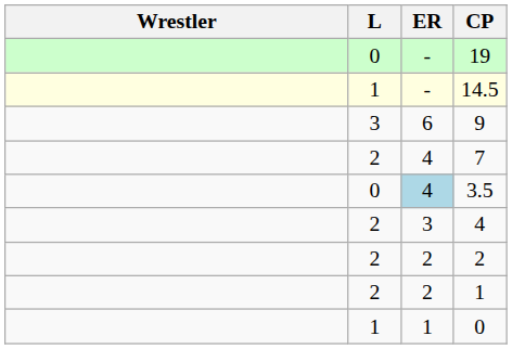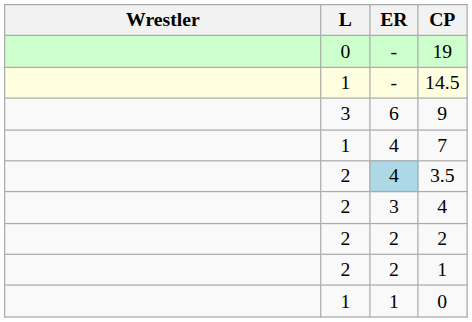 <table class="wikitable" style="text-align: center;" |>
 <tr>
 <th width="250">Wrestler</th>
 <th width="32">L</th>
 <th width="32">ER</th>
 <th width="32">CP</th>
 </tr>
 <tr bgcolor="ccffcc">
 <td style="text-align:left;"></td>
 <td>0</td>
 <td>-</td>
 <td>19</td>
 </tr>
 <tr bgcolor="lightyellow">
 <td style="text-align:left;"></td>
 <td>1</td>
 <td>-</td>
 <td>14.5</td>
 </tr>
 <tr>
 <td style="text-align:left;"></td>
 <td>3</td>
 <td>6</td>
 <td>9</td>
 </tr>
 <tr>
 <td style="text-align:left;"></td>
-<td>2</td>
+<td>1</td>
 <td>4</td>
 <td>7</td>
 </tr>
 <tr>
 <td style="text-align:left;"></td>
-<td>0</td>
+<td>2</td>
 <td style="background: lightblue;">4</td>
 <td>3.5</td>
 </tr>
 <tr>
 <td style="text-align:left;"></td>
 <td>2</td>
 <td>3</td>
 <td>4</td>
 </tr>
 <tr>
 <td style="text-align:left;"></td>
 <td>2</td>
 <td>2</td>
 <td>2</td>
 </tr>
 <tr>
 <td style="text-align:left;"></td>
 <td>2</td>
 <td>2</td>
 <td>1</td>
 </tr>
 <tr>
 <td style="text-align:left;"></td>
 <td>1</td>
 <td>1</td>
 <td>0</td>
 </tr>
 </table>
